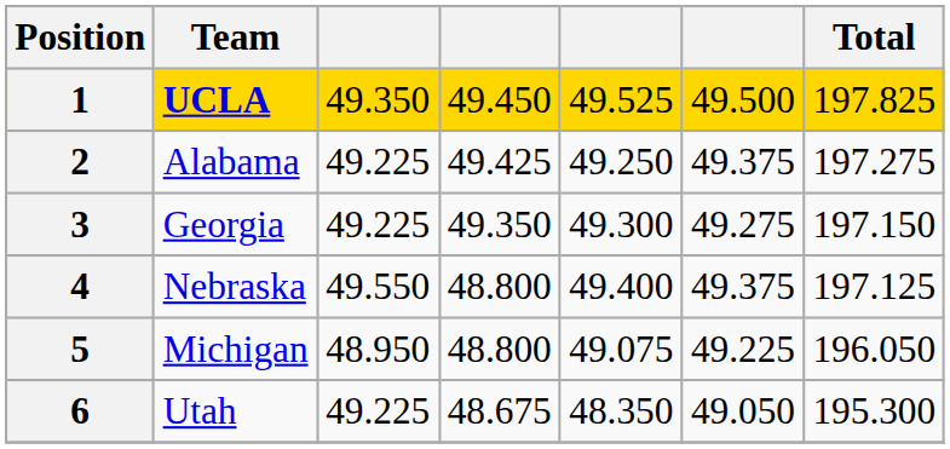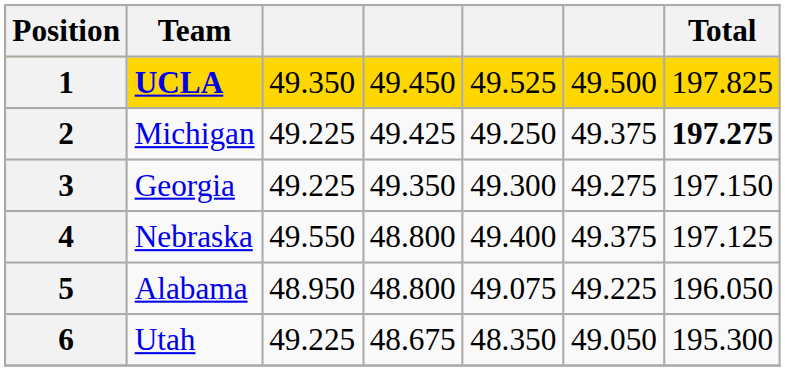 <table class="wikitable sortable" style="text-align:center; font-size:95%">
 <tr>
 <th scope=col>Position</th>
 <th scope=col>Team</th>
 <th scope=col></th>
 <th scope=col></th>
 <th scope=col></th>
 <th scope=col></th>
 <th scope=col>Total</th>
 </tr>
 <tr bgcolor=gold>
 <th scope=row>1</th>
 <td align=left><strong><a href='#'>UCLA</a></strong></td>
 <td>49.350</td>
 <td>49.450</td>
 <td>49.525</td>
 <td>49.500</td>
 <td>197.825</td>
 </tr>
 <tr>
 <th scope=row>2</th>
-<td align=left><a href='#'>Alabama</a></td>
+<td align=left><a href='#'>Michigan</a></td>
 <td>49.225</td>
 <td>49.425</td>
 <td>49.250</td>
 <td>49.375</td>
-<td>197.275</td>
+<td><strong>197.275</strong></td>
 </tr>
 <tr>
 <th scope=row>3</th>
 <td align=left><a href='#'>Georgia</a></td>
 <td>49.225</td>
 <td>49.350</td>
 <td>49.300</td>
 <td>49.275</td>
 <td>197.150</td>
 </tr>
 <tr>
 <th scope=row>4</th>
 <td align=left><a href='#'>Nebraska</a></td>
 <td>49.550</td>
 <td>48.800</td>
 <td>49.400</td>
 <td>49.375</td>
 <td>197.125</td>
 </tr>
 <tr>
 <th scope=row>5</th>
-<td align=left><a href='#'>Michigan</a></td>
+<td align=left><a href='#'>Alabama</a></td>
 <td>48.950</td>
 <td>48.800</td>
 <td>49.075</td>
 <td>49.225</td>
 <td>196.050</td>
 </tr>
 <tr>
 <th scope=row>6</th>
 <td align=left><a href='#'>Utah</a></td>
 <td>49.225</td>
 <td>48.675</td>
 <td>48.350</td>
 <td>49.050</td>
 <td>195.300</td>
 </tr>
 <tr>
 </tr>
 </table>
